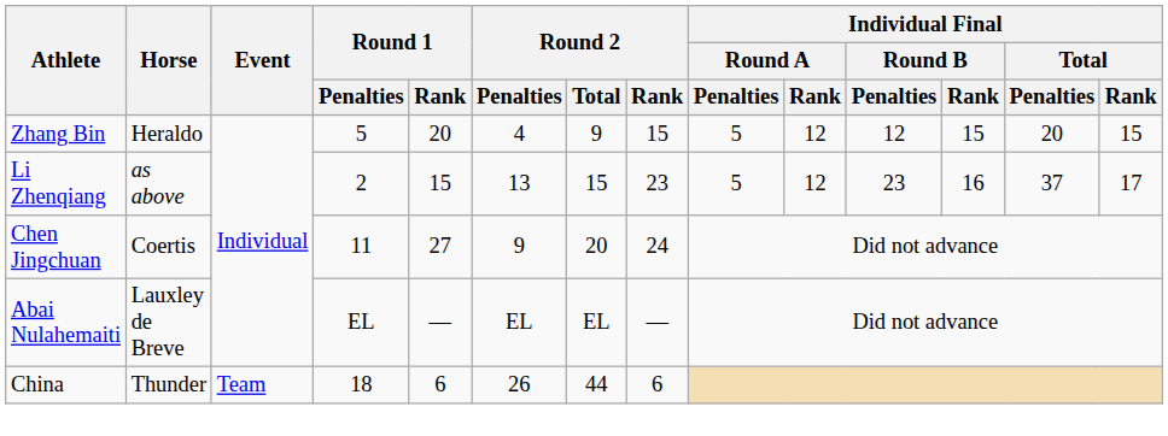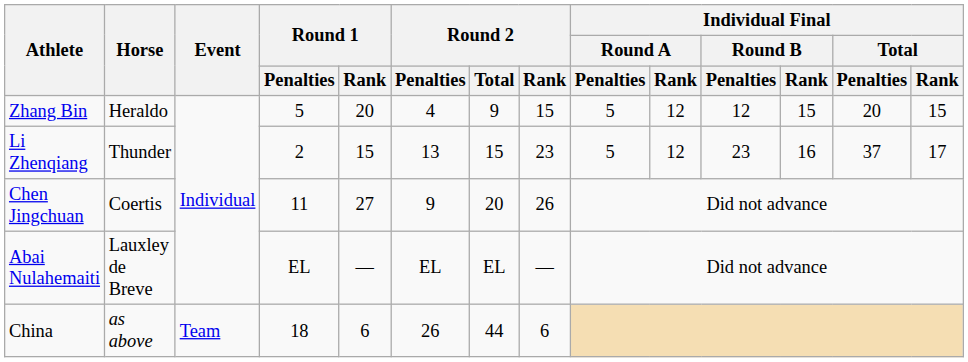 <table class=wikitable style="font-size:90%">
 <tr>
 <th rowspan=3>Athlete</th>
 <th rowspan=3>Horse</th>
 <th rowspan=3>Event</th>
 <th colspan=2 rowspan=2>Round 1</th>
 <th colspan=3 rowspan=2>Round 2</th>
 <th colspan=6>Individual Final</th>
 </tr>
 <tr>
 <th colspan=2>Round A</th>
 <th colspan=2>Round B</th>
 <th colspan=2>Total</th>
 </tr>
 <tr>
 <th>Penalties</th>
 <th>Rank</th>
 <th>Penalties</th>
 <th>Total</th>
 <th>Rank</th>
 <th>Penalties</th>
 <th>Rank</th>
 <th>Penalties</th>
 <th>Rank</th>
 <th>Penalties</th>
 <th>Rank</th>
 </tr>
 <tr>
 <td><a href='#'>Zhang Bin</a></td>
 <td>Heraldo</td>
 <td rowspan=4><a href='#'>Individual</a></td>
 <td align=center>5</td>
 <td align=center>20</td>
 <td align=center>4</td>
 <td align=center>9</td>
 <td align=center>15</td>
 <td align=center>5</td>
 <td align=center>12</td>
 <td align=center>12</td>
 <td align=center>15</td>
 <td align=center>20</td>
 <td align=center>15</td>
 </tr>
 <tr>
 <td><a href='#'>Li Zhenqiang</a></td>
-<td><em>as above</em></td>
+<td>Thunder</td>
 <td align=center>2</td>
 <td align=center>15</td>
 <td align=center>13</td>
 <td align=center>15</td>
 <td align=center>23</td>
 <td align=center>5</td>
 <td align=center>12</td>
 <td align=center>23</td>
 <td align=center>16</td>
 <td align=center>37</td>
 <td align=center>17</td>
 </tr>
 <tr>
 <td><a href='#'>Chen Jingchuan</a></td>
 <td>Coertis</td>
 <td align=center>11</td>
 <td align=center>27</td>
 <td align=center>9</td>
 <td align=center>20</td>
-<td align=center>24</td>
+<td align=center>26</td>
 <td colspan="6" style="text-align:center;">Did not advance</td>
 </tr>
 <tr>
 <td><a href='#'>Abai Nulahemaiti</a></td>
 <td>Lauxley de Breve</td>
 <td align=center>EL</td>
 <td align=center>—</td>
 <td align=center>EL</td>
 <td align=center>EL</td>
 <td align=center>—</td>
 <td colspan="6" style="text-align:center;">Did not advance</td>
 </tr>
 <tr>
 <td>China</td>
-<td>Thunder</td>
+<td><em>as above</em></td>
 <td><a href='#'>Team</a></td>
 <td align=center>18</td>
 <td align=center>6</td>
 <td align=center>26</td>
 <td align=center>44</td>
 <td align=center>6</td>
 <td colspan="6" style="background:wheat;"></td>
 </tr>
 </table>
